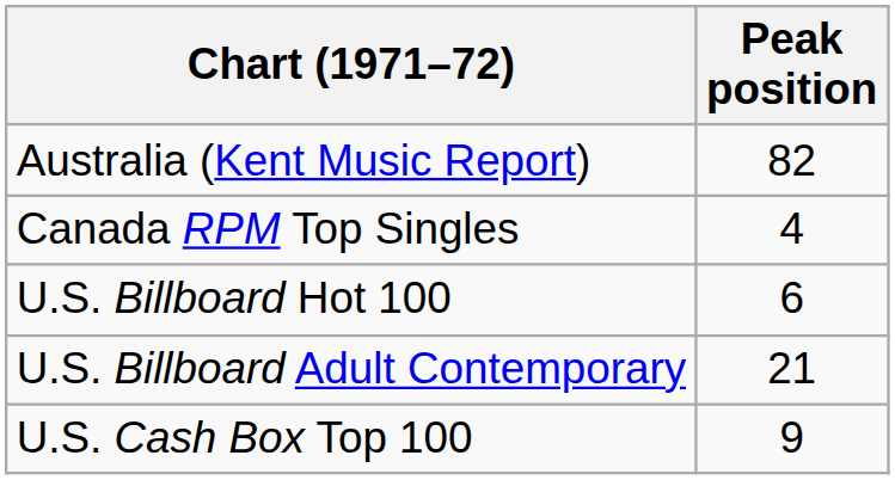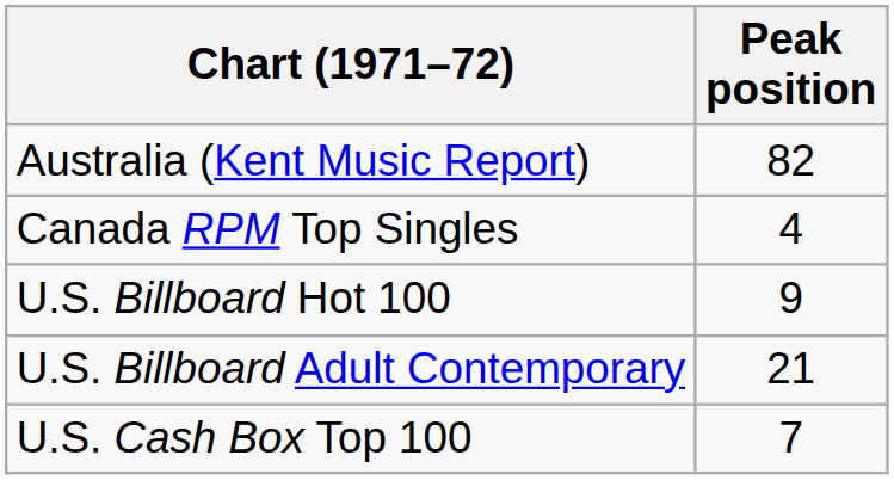 <table class="wikitable sortable">
 <tr>
 <th>Chart (1971–72)</th>
 <th>Peak<br>position</th>
 </tr>
 <tr>
 <td>Australia (<a href='#'>Kent Music Report</a>)</td>
 <td style="text-align:center;">82</td>
 </tr>
 <tr>
 <td>Canada <em><a href='#'>RPM</a></em> Top Singles</td>
 <td style="text-align:center;">4</td>
 </tr>
 <tr>
 <td>U.S. <em>Billboard</em> Hot 100</td>
-<td align="center">6</td>
+<td align="center">9</td>
 </tr>
 <tr>
 <td>U.S. <em>Billboard</em> <a href='#'>Adult Contemporary</a></td>
 <td align="center">21</td>
 </tr>
 <tr>
 <td>U.S. <em>Cash Box</em> Top 100</td>
-<td align="center">9</td>
+<td align="center">7</td>
 </tr>
 </table>
